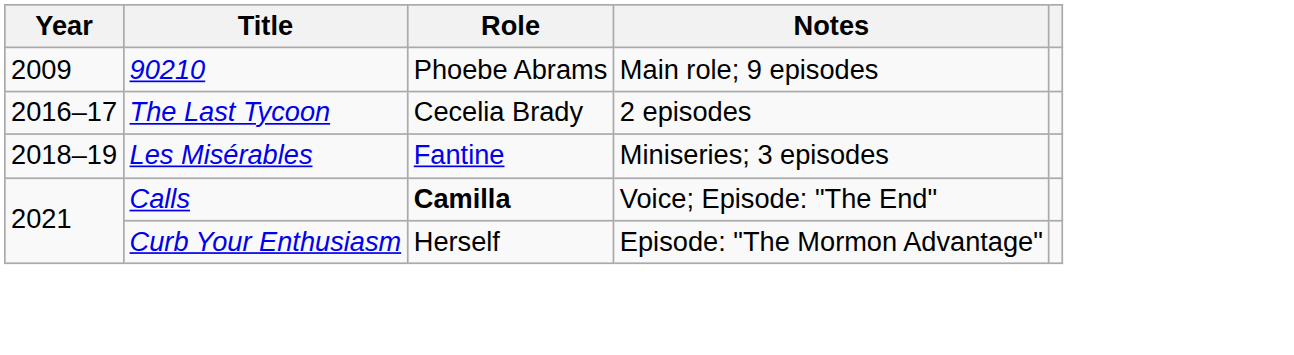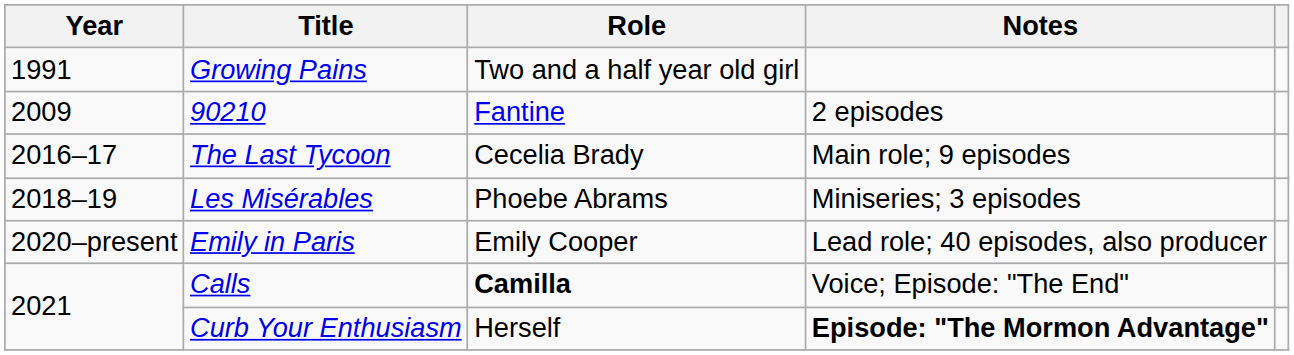 <table class="wikitable sortable">
 <tr>
 <th>Year</th>
 <th>Title</th>
 <th>Role</th>
 <th class="unsortable">Notes</th>
 <th class="unsortable"></th>
 </tr>
 <tr>
+<td>1991</td>
+<td><em><a href='#'>Growing Pains</a></em></td>
+<td>Two and a half year old girl</td>
+<td></td>
+<td></td>
+</tr>
+<tr>
 <td>2009</td>
 <td><em><a href='#'>90210</a></em></td>
-<td>Phoebe Abrams</td>
-<td>Main role; 9 episodes</td>
+<td><a href='#'>Fantine</a></td>
+<td>2 episodes</td>
 <td></td>
 </tr>
 <tr>
 <td>2016–17</td>
 <td><em><a href='#'>The Last Tycoon</a></em></td>
 <td>Cecelia Brady</td>
-<td>2 episodes</td>
+<td>Main role; 9 episodes</td>
 <td></td>
 </tr>
 <tr>
 <td>2018–19</td>
 <td><em><a href='#'>Les Misérables</a></em></td>
-<td><a href='#'>Fantine</a></td>
+<td>Phoebe Abrams</td>
 <td>Miniseries; 3 episodes</td>
+<td></td>
+</tr>
+<tr>
+<td>2020–present</td>
+<td><em><a href='#'>Emily in Paris</a></em></td>
+<td>Emily Cooper</td>
+<td>Lead role; 40 episodes, also producer</td>
 <td></td>
 </tr>
 <tr>
 <td rowspan="2">2021</td>
 <td><em><a href='#'>Calls</a></em></td>
 <td><strong>Camilla</strong></td>
 <td>Voice; Episode: "The End"</td>
 <td></td>
 </tr>
 <tr>
 <td><em><a href='#'>Curb Your Enthusiasm</a></em></td>
 <td>Herself</td>
-<td>Episode: "The Mormon Advantage"</td>
+<td><strong>Episode: "The Mormon Advantage"</strong></td>
 <td></td>
 </tr>
 </table>
